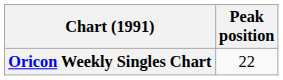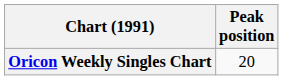 <table class="wikitable plainrowheaders" style="text-align:center;">
 <tr>
 <th>Chart (1991)</th>
 <th>Peak<br>position</th>
 </tr>
 <tr>
 <th scope="row"><a href='#'>Oricon</a> Weekly Singles Chart</th>
-<td>22</td>
+<td>20</td>
 </tr>
 </table>
